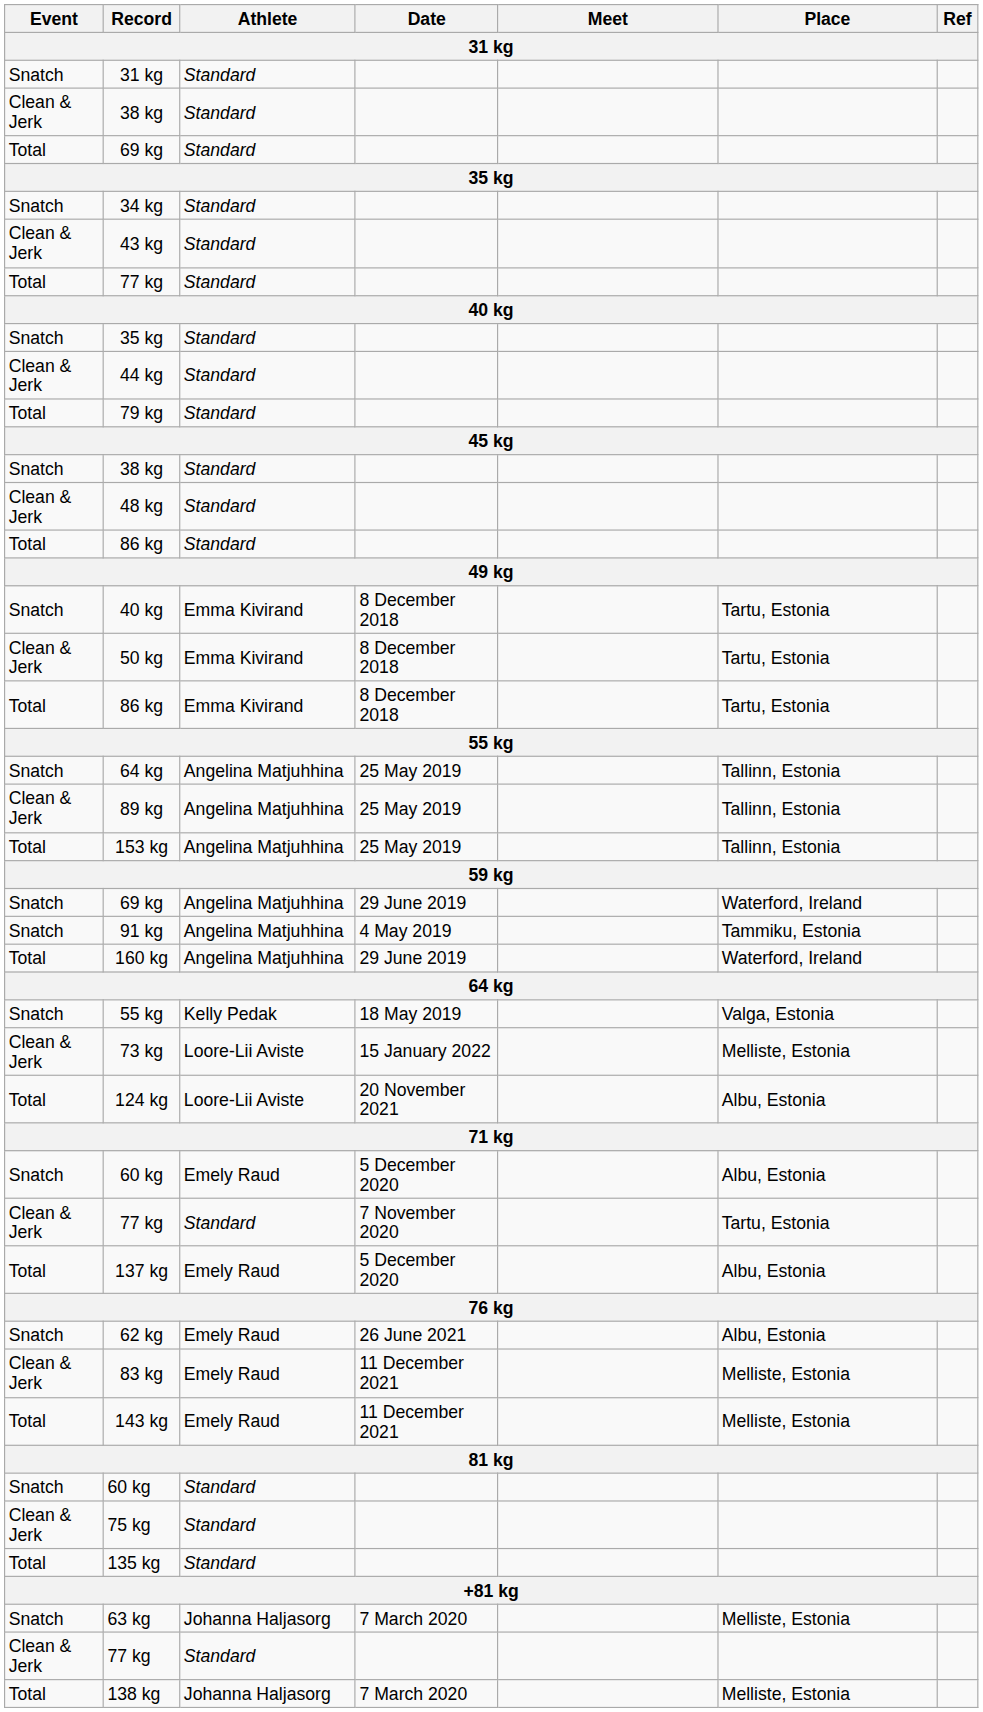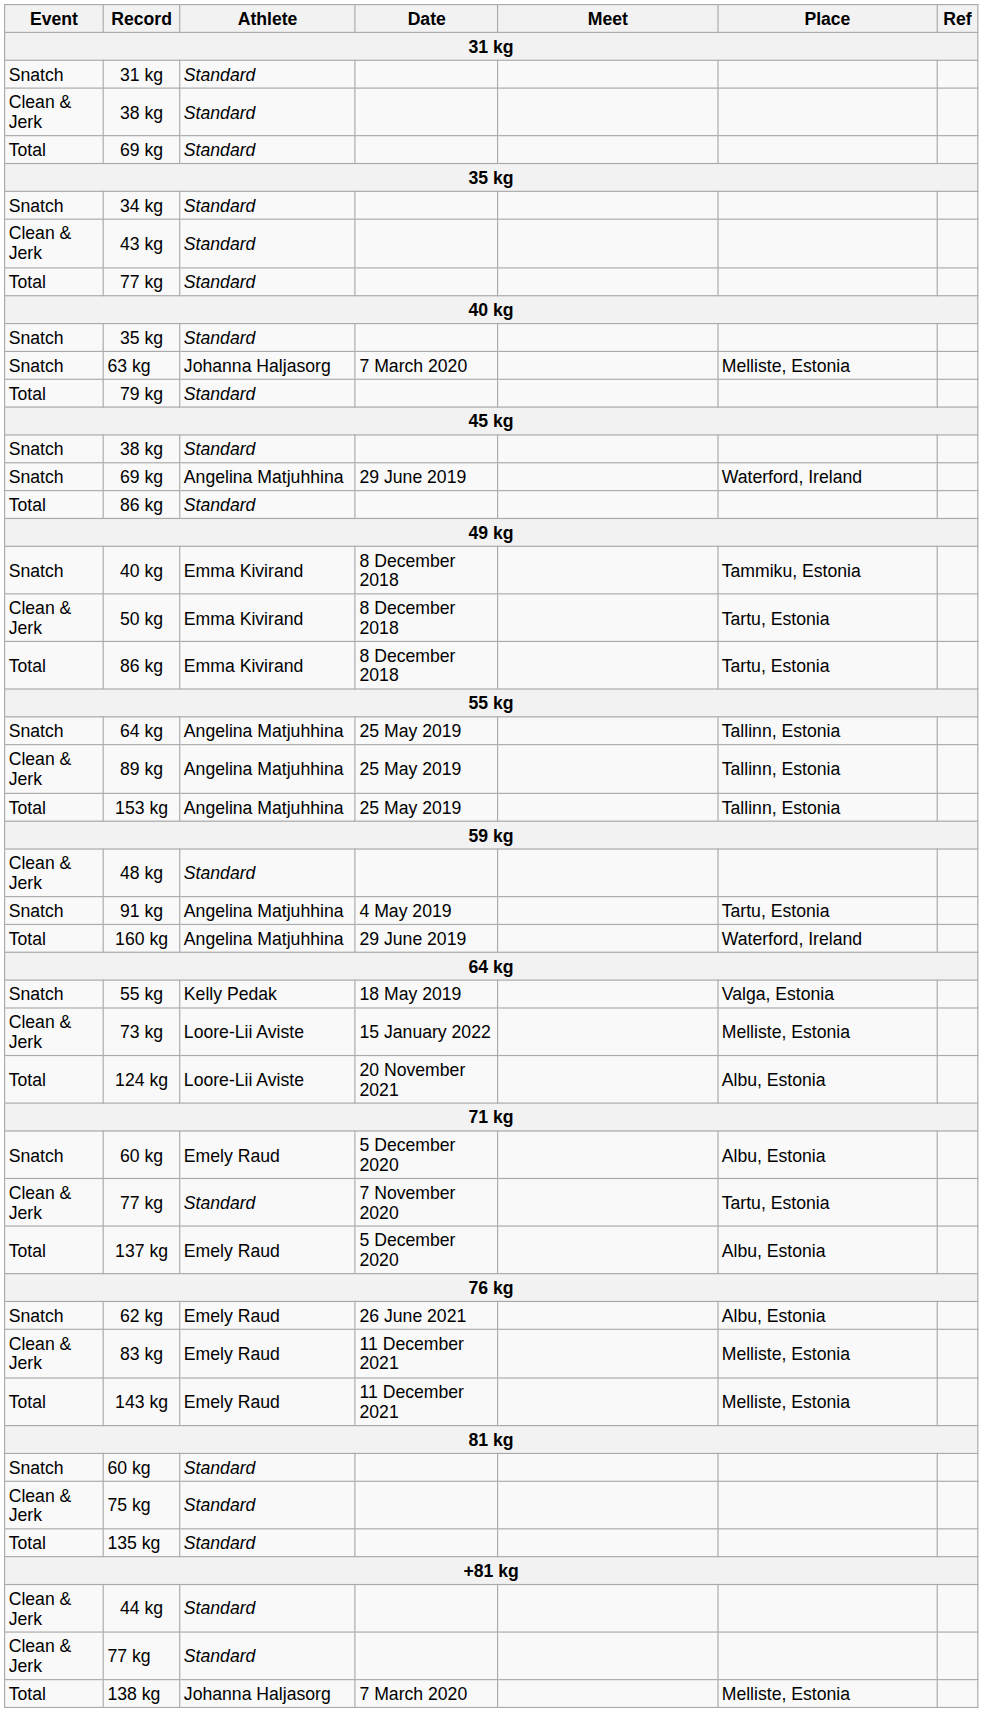 <table class="wikitable" style="font-size:95%; width: 95%;">
 <tr>
 <th width="9%">Event</th>
 <th width="6%">Record</th>
 <th width="16%">Athlete</th>
 <th width="13%">Date</th>
 <th width="20%">Meet</th>
 <th width="20%">Place</th>
 <th width="3%">Ref</th>
 </tr>
 <tr bgcolor="#DDDDDD">
 <th colspan="7">31 kg</th>
 </tr>
 <tr>
 <td>Snatch</td>
 <td align="center">31 kg</td>
 <td><em>Standard</em></td>
 <td></td>
 <td></td>
 <td></td>
 <td></td>
 </tr>
 <tr>
 <td>Clean & Jerk</td>
 <td align="center">38 kg</td>
 <td><em>Standard</em></td>
 <td></td>
 <td></td>
 <td></td>
 <td></td>
 </tr>
 <tr>
 <td>Total</td>
 <td align="center">69 kg</td>
 <td><em>Standard</em></td>
 <td></td>
 <td></td>
 <td></td>
 <td></td>
 </tr>
 <tr bgcolor="#DDDDDD">
 <th colspan="7">35 kg</th>
 </tr>
 <tr>
 <td>Snatch</td>
 <td align="center">34 kg</td>
 <td><em>Standard</em></td>
 <td></td>
 <td></td>
 <td></td>
 <td></td>
 </tr>
 <tr>
 <td>Clean & Jerk</td>
 <td align="center">43 kg</td>
 <td><em>Standard</em></td>
 <td></td>
 <td></td>
 <td></td>
 <td></td>
 </tr>
 <tr>
 <td>Total</td>
 <td align="center">77 kg</td>
 <td><em>Standard</em></td>
 <td></td>
 <td></td>
 <td></td>
 <td></td>
 </tr>
 <tr bgcolor="#DDDDDD">
 <th colspan="7">40 kg</th>
 </tr>
 <tr>
 <td>Snatch</td>
 <td align="center">35 kg</td>
 <td><em>Standard</em></td>
 <td></td>
 <td></td>
 <td></td>
 <td></td>
 </tr>
 <tr>
-<td>Clean & Jerk</td>
-<td align="center">44 kg</td>
-<td><em>Standard</em></td>
+<td>Snatch</td>
+<td>63 kg</td>
+<td>Johanna Haljasorg</td>
+<td>7 March 2020</td>
 <td></td>
-<td></td>
-<td></td>
+<td>Melliste, Estonia</td>
 <td></td>
 </tr>
 <tr>
 <td>Total</td>
 <td align="center">79 kg</td>
 <td><em>Standard</em></td>
 <td></td>
 <td></td>
 <td></td>
 <td></td>
 </tr>
 <tr bgcolor="#DDDDDD">
 <th colspan="7">45 kg</th>
 </tr>
 <tr>
 <td>Snatch</td>
 <td align="center">38 kg</td>
 <td><em>Standard</em></td>
 <td></td>
 <td></td>
 <td></td>
 <td></td>
 </tr>
 <tr>
-<td>Clean & Jerk</td>
-<td align="center">48 kg</td>
-<td><em>Standard</em></td>
+<td>Snatch</td>
+<td align="center">69 kg</td>
+<td>Angelina Matjuhhina</td>
+<td>29 June 2019</td>
 <td></td>
-<td></td>
-<td></td>
+<td>Waterford, Ireland</td>
 <td></td>
 </tr>
 <tr>
 <td>Total</td>
 <td align="center">86 kg</td>
 <td><em>Standard</em></td>
 <td></td>
 <td></td>
 <td></td>
 <td></td>
 </tr>
 <tr bgcolor="#DDDDDD">
 <th colspan="7">49 kg</th>
 </tr>
 <tr>
 <td>Snatch</td>
 <td align="center">40 kg</td>
 <td>Emma Kivirand</td>
 <td>8 December 2018</td>
 <td></td>
-<td>Tartu, Estonia</td>
+<td>Tammiku, Estonia</td>
 <td></td>
 </tr>
 <tr>
 <td>Clean & Jerk</td>
 <td align="center">50 kg</td>
 <td>Emma Kivirand</td>
 <td>8 December 2018</td>
 <td></td>
 <td>Tartu, Estonia</td>
 <td></td>
 </tr>
 <tr>
 <td>Total</td>
 <td align="center">86 kg</td>
 <td>Emma Kivirand</td>
 <td>8 December 2018</td>
 <td></td>
 <td>Tartu, Estonia</td>
 <td></td>
 </tr>
 <tr bgcolor="#DDDDDD">
 <th colspan="7">55 kg</th>
 </tr>
 <tr>
 <td>Snatch</td>
 <td align="center">64 kg</td>
 <td>Angelina Matjuhhina</td>
 <td>25 May 2019</td>
 <td></td>
 <td>Tallinn, Estonia</td>
 <td></td>
 </tr>
 <tr>
 <td>Clean & Jerk</td>
 <td align="center">89 kg</td>
 <td>Angelina Matjuhhina</td>
 <td>25 May 2019</td>
 <td></td>
 <td>Tallinn, Estonia</td>
 <td></td>
 </tr>
 <tr>
 <td>Total</td>
 <td align="center">153 kg</td>
 <td>Angelina Matjuhhina</td>
 <td>25 May 2019</td>
 <td></td>
 <td>Tallinn, Estonia</td>
 <td></td>
 </tr>
 <tr bgcolor="#DDDDDD">
 <th colspan="7">59 kg</th>
 </tr>
 <tr>
-<td>Snatch</td>
-<td align="center">69 kg</td>
-<td>Angelina Matjuhhina</td>
-<td>29 June 2019</td>
+<td>Clean & Jerk</td>
+<td align="center">48 kg</td>
+<td><em>Standard</em></td>
 <td></td>
-<td>Waterford, Ireland</td>
+<td></td>
+<td></td>
 <td></td>
 </tr>
 <tr>
 <td>Snatch</td>
 <td align="center">91 kg</td>
 <td>Angelina Matjuhhina</td>
 <td>4 May 2019</td>
 <td></td>
-<td>Tammiku, Estonia</td>
+<td>Tartu, Estonia</td>
 <td></td>
 </tr>
 <tr>
 <td>Total</td>
 <td align="center">160 kg</td>
 <td>Angelina Matjuhhina</td>
 <td>29 June 2019</td>
 <td></td>
 <td>Waterford, Ireland</td>
 <td></td>
 </tr>
 <tr bgcolor="#DDDDDD">
 <th colspan="7">64 kg</th>
 </tr>
 <tr>
 <td>Snatch</td>
 <td align="center">55 kg</td>
 <td>Kelly Pedak</td>
 <td>18 May 2019</td>
 <td></td>
 <td>Valga, Estonia</td>
 <td></td>
 </tr>
 <tr>
 <td>Clean & Jerk</td>
 <td align="center">73 kg</td>
 <td>Loore-Lii Aviste</td>
 <td>15 January 2022</td>
 <td></td>
 <td>Melliste, Estonia</td>
 <td></td>
 </tr>
 <tr>
 <td>Total</td>
 <td align="center">124 kg</td>
 <td>Loore-Lii Aviste</td>
 <td>20 November 2021</td>
 <td></td>
 <td>Albu, Estonia</td>
 <td></td>
 </tr>
 <tr bgcolor="#DDDDDD">
 <th colspan="7">71 kg</th>
 </tr>
 <tr>
 <td>Snatch</td>
 <td align="center">60 kg</td>
 <td>Emely Raud</td>
 <td>5 December 2020</td>
 <td></td>
 <td>Albu, Estonia</td>
 <td></td>
 </tr>
 <tr>
 <td>Clean & Jerk</td>
 <td align="center">77 kg</td>
 <td><em>Standard</em></td>
 <td>7 November 2020</td>
 <td></td>
 <td>Tartu, Estonia</td>
 <td></td>
 </tr>
 <tr>
 <td>Total</td>
 <td align="center">137 kg</td>
 <td>Emely Raud</td>
 <td>5 December 2020</td>
 <td></td>
 <td>Albu, Estonia</td>
 <td></td>
 </tr>
 <tr bgcolor="#DDDDDD">
 <th colspan="7">76 kg</th>
 </tr>
 <tr>
 <td>Snatch</td>
 <td align="center">62 kg</td>
 <td>Emely Raud</td>
 <td>26 June 2021</td>
 <td></td>
 <td>Albu, Estonia</td>
 <td></td>
 </tr>
 <tr>
 <td>Clean & Jerk</td>
 <td align="center">83 kg</td>
 <td>Emely Raud</td>
 <td>11 December 2021</td>
 <td></td>
 <td>Melliste, Estonia</td>
 <td></td>
 </tr>
 <tr>
 <td>Total</td>
 <td align="center">143 kg</td>
 <td>Emely Raud</td>
 <td>11 December 2021</td>
 <td></td>
 <td>Melliste, Estonia</td>
 <td></td>
 </tr>
 <tr>
 <th colspan="7">81 kg</th>
 </tr>
 <tr>
 <td>Snatch</td>
 <td>60 kg</td>
 <td><em>Standard</em></td>
 <td></td>
 <td></td>
 <td></td>
 <td></td>
 </tr>
 <tr>
 <td>Clean & Jerk</td>
 <td>75 kg</td>
 <td><em>Standard</em></td>
 <td></td>
 <td></td>
 <td></td>
 <td></td>
 </tr>
 <tr>
 <td>Total</td>
 <td>135 kg</td>
 <td><em>Standard</em></td>
 <td></td>
 <td></td>
 <td></td>
 <td></td>
 </tr>
 <tr>
 <th colspan="7">+81 kg</th>
 </tr>
 <tr>
-<td>Snatch</td>
-<td>63 kg</td>
-<td>Johanna Haljasorg</td>
-<td>7 March 2020</td>
+<td>Clean & Jerk</td>
+<td align="center">44 kg</td>
+<td><em>Standard</em></td>
 <td></td>
-<td>Melliste, Estonia</td>
+<td></td>
+<td></td>
 <td></td>
 </tr>
 <tr>
 <td>Clean & Jerk</td>
 <td>77 kg</td>
 <td><em>Standard</em></td>
 <td></td>
 <td></td>
 <td></td>
 <td></td>
 </tr>
 <tr>
 <td>Total</td>
 <td>138 kg</td>
 <td>Johanna Haljasorg</td>
 <td>7 March 2020</td>
 <td></td>
 <td>Melliste, Estonia</td>
 <td></td>
 </tr>
 </table>
